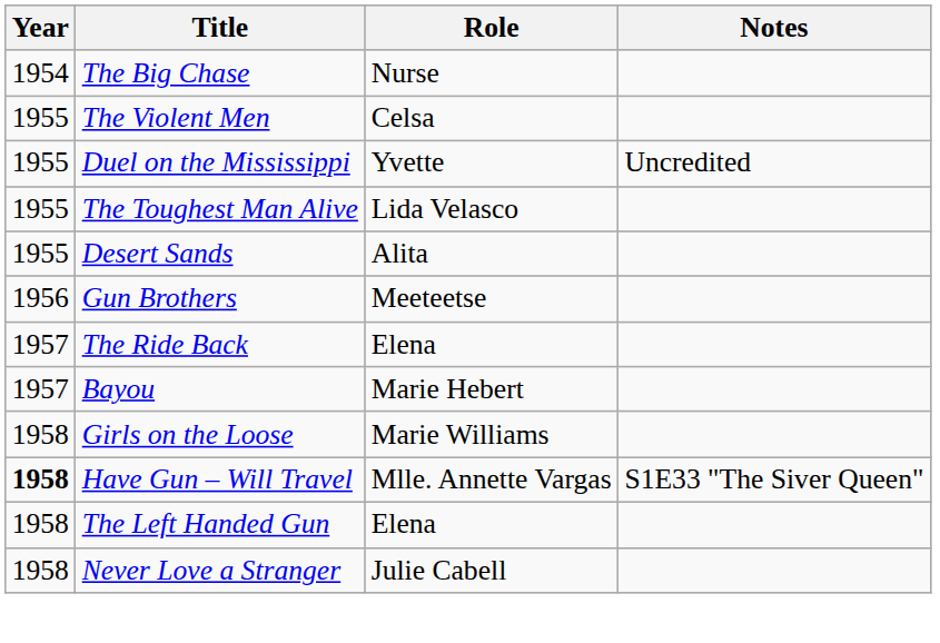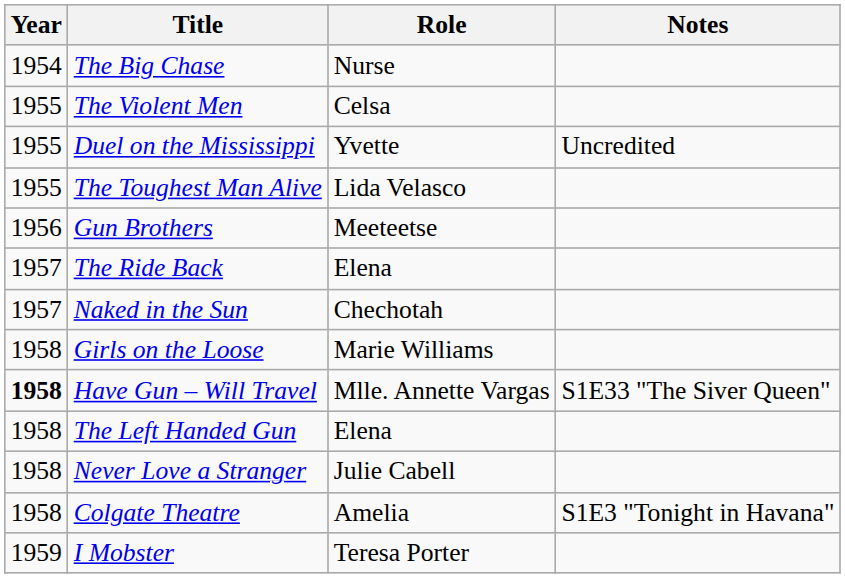 <table class="wikitable">
 <tr>
 <th>Year</th>
 <th>Title</th>
 <th>Role</th>
 <th>Notes</th>
 </tr>
 <tr>
 <td>1954</td>
 <td><em><a href='#'>The Big Chase</a></em></td>
 <td>Nurse</td>
 <td></td>
 </tr>
 <tr>
 <td>1955</td>
 <td><em><a href='#'>The Violent Men</a></em></td>
 <td>Celsa</td>
 <td></td>
 </tr>
 <tr>
 <td>1955</td>
 <td><em><a href='#'>Duel on the Mississippi</a></em></td>
 <td>Yvette</td>
 <td>Uncredited</td>
 </tr>
 <tr>
 <td>1955</td>
 <td><em><a href='#'>The Toughest Man Alive</a></em></td>
 <td>Lida Velasco</td>
 <td></td>
 </tr>
 <tr>
-<td>1955</td>
-<td><em><a href='#'>Desert Sands</a></em></td>
-<td>Alita</td>
-<td></td>
-</tr>
-<tr>
 <td>1956</td>
 <td><em><a href='#'>Gun Brothers</a></em></td>
 <td>Meeteetse</td>
 <td></td>
 </tr>
 <tr>
 <td>1957</td>
 <td><em><a href='#'>The Ride Back</a></em></td>
 <td>Elena</td>
 <td></td>
 </tr>
 <tr>
 <td>1957</td>
-<td><em><a href='#'>Bayou</a></em></td>
-<td>Marie Hebert</td>
+<td><em><a href='#'>Naked in the Sun</a></em></td>
+<td>Chechotah</td>
 <td></td>
 </tr>
 <tr>
 <td>1958</td>
 <td><em><a href='#'>Girls on the Loose</a></em></td>
 <td>Marie Williams</td>
 <td></td>
 </tr>
 <tr>
 <td><strong>1958</strong></td>
 <td><em><a href='#'>Have Gun – Will Travel</a></em></td>
 <td>Mlle. Annette Vargas</td>
 <td>S1E33 "The Siver Queen"</td>
 </tr>
 <tr>
 <td>1958</td>
 <td><em><a href='#'>The Left Handed Gun</a></em></td>
 <td>Elena</td>
 <td></td>
 </tr>
 <tr>
 <td>1958</td>
 <td><em><a href='#'>Never Love a Stranger</a></em></td>
 <td>Julie Cabell</td>
 <td></td>
 </tr>
+<tr>
+<td>1958</td>
+<td><em><a href='#'>Colgate Theatre</a></em></td>
+<td>Amelia</td>
+<td>S1E3 "Tonight in Havana"</td>
+</tr>
+<tr>
+<td>1959</td>
+<td><em><a href='#'>I Mobster</a></em></td>
+<td>Teresa Porter</td>
+<td></td>
+</tr>
 </table>
